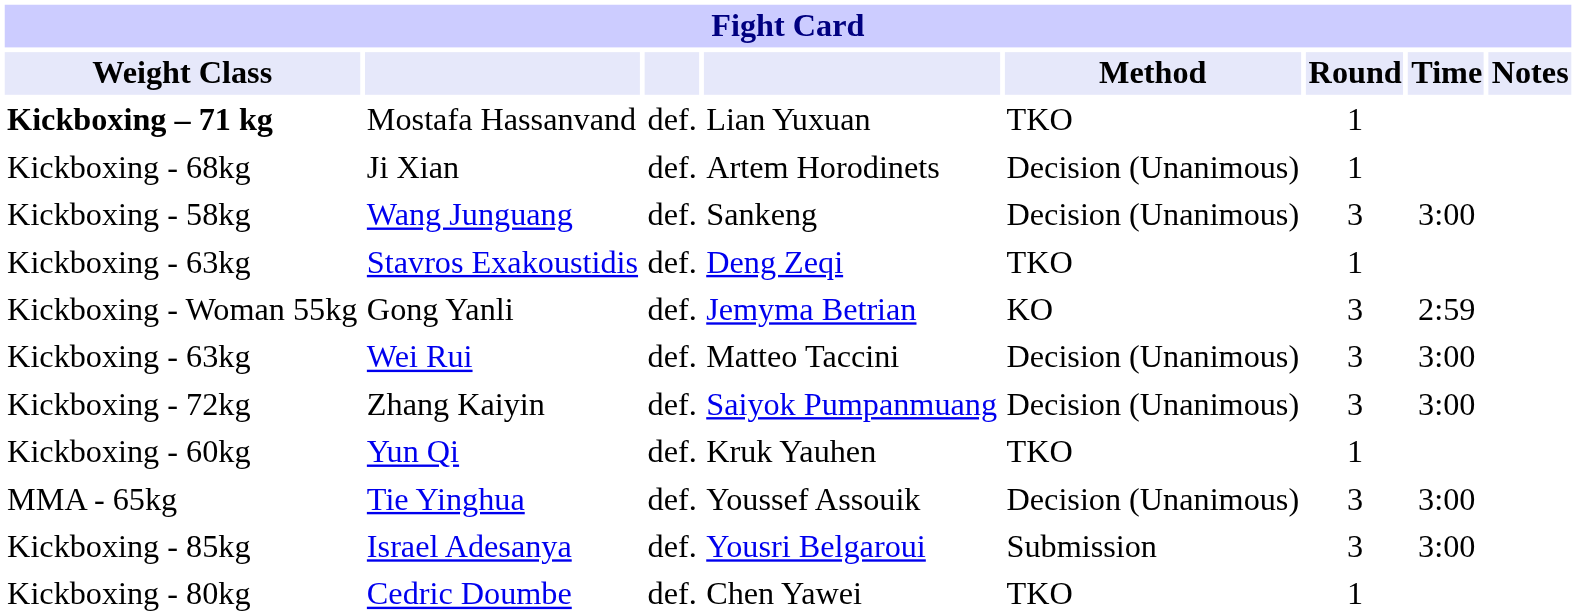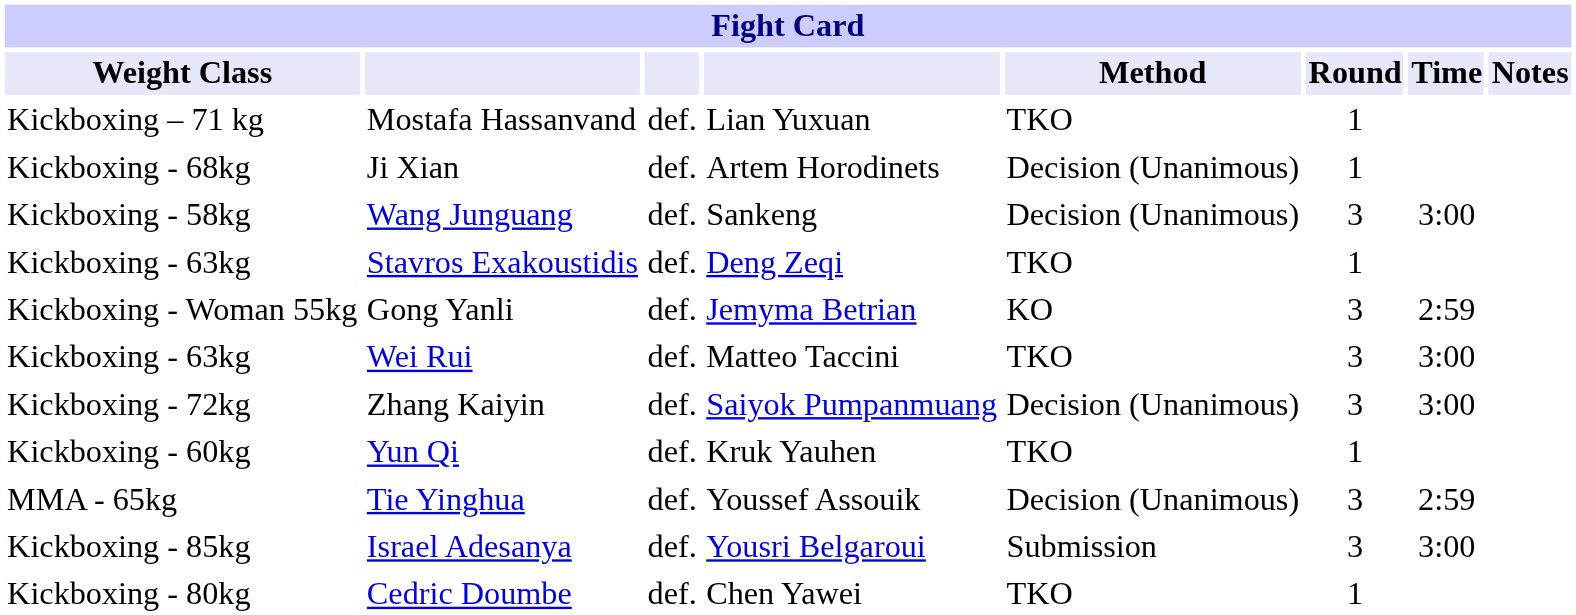 <table class="toccolours" style="font-size: 85%;">
 <tr>
 <th colspan="8" style="background-color: #ccf; color: #000080; text-align: center;"><strong>Fight Card</strong></th>
 </tr>
 <tr>
 <th colspan="1" style="background-color: #E6E8FA; color: #000000; text-align: center;">Weight Class</th>
 <th colspan="1" style="background-color: #E6E8FA; color: #000000; text-align: center;"></th>
 <th colspan="1" style="background-color: #E6E8FA; color: #000000; text-align: center;"></th>
 <th colspan="1" style="background-color: #E6E8FA; color: #000000; text-align: center;"></th>
 <th colspan="1" style="background-color: #E6E8FA; color: #000000; text-align: center;">Method</th>
 <th colspan="1" style="background-color: #E6E8FA; color: #000000; text-align: center;">Round</th>
 <th colspan="1" style="background-color: #E6E8FA; color: #000000; text-align: center;">Time</th>
 <th colspan="1" style="background-color: #E6E8FA; color: #000000; text-align: center;">Notes</th>
 </tr>
 <tr>
-<td><strong>Kickboxing – 71 kg</strong></td>
+<td>Kickboxing – 71 kg</td>
 <td> Mostafa Hassanvand</td>
 <td align=center>def.</td>
 <td> Lian Yuxuan</td>
 <td>TKO</td>
 <td align=center>1</td>
 <td align=center></td>
 <td></td>
 </tr>
 <tr>
 <td>Kickboxing - 68kg</td>
 <td> Ji Xian</td>
 <td align=center>def.</td>
 <td> Artem Horodinets</td>
 <td>Decision (Unanimous)</td>
 <td align=center>1</td>
 <td align=center></td>
 <td></td>
 </tr>
 <tr>
 <td>Kickboxing - 58kg</td>
 <td> <a href='#'>Wang Junguang</a></td>
 <td align=center>def.</td>
 <td> Sankeng</td>
 <td>Decision (Unanimous)</td>
 <td align=center>3</td>
 <td align=center>3:00</td>
 <td></td>
 </tr>
 <tr>
 <td>Kickboxing - 63kg</td>
 <td> <a href='#'>Stavros Exakoustidis</a></td>
 <td align=center>def.</td>
 <td> <a href='#'>Deng Zeqi</a></td>
 <td>TKO</td>
 <td align=center>1</td>
 <td align=center></td>
 <td></td>
 </tr>
 <tr>
 <td>Kickboxing - Woman 55kg</td>
 <td> Gong Yanli</td>
 <td align=center>def.</td>
 <td> <a href='#'>Jemyma Betrian</a></td>
 <td>KO</td>
 <td align=center>3</td>
 <td align=center>2:59</td>
 <td></td>
 </tr>
 <tr>
 <td>Kickboxing - 63kg</td>
 <td> <a href='#'>Wei Rui</a></td>
 <td align=center>def.</td>
 <td> Matteo Taccini</td>
-<td>Decision (Unanimous)</td>
+<td>TKO</td>
 <td align=center>3</td>
 <td align=center>3:00</td>
 <td></td>
 </tr>
 <tr>
 <td>Kickboxing - 72kg</td>
 <td> Zhang Kaiyin</td>
 <td align=center>def.</td>
 <td> <a href='#'>Saiyok Pumpanmuang</a></td>
 <td>Decision (Unanimous)</td>
 <td align=center>3</td>
 <td align=center>3:00</td>
 <td></td>
 </tr>
 <tr>
 <td>Kickboxing - 60kg</td>
 <td> <a href='#'>Yun Qi</a></td>
 <td align=center>def.</td>
 <td> Kruk Yauhen</td>
 <td>TKO</td>
 <td align=center>1</td>
 <td align=center></td>
 <td></td>
 </tr>
 <tr>
 <td>MMA - 65kg</td>
 <td> <a href='#'>Tie Yinghua</a></td>
 <td align=center>def.</td>
 <td> Youssef Assouik</td>
 <td>Decision (Unanimous)</td>
 <td align=center>3</td>
-<td align=center>3:00</td>
+<td align=center>2:59</td>
 <td></td>
 </tr>
 <tr>
 <td>Kickboxing - 85kg</td>
 <td> <a href='#'>Israel Adesanya</a></td>
 <td align=center>def.</td>
 <td> <a href='#'>Yousri Belgaroui</a></td>
 <td>Submission</td>
 <td align=center>3</td>
 <td align=center>3:00</td>
 <td></td>
 </tr>
 <tr>
 <td>Kickboxing - 80kg</td>
 <td> <a href='#'>Cedric Doumbe</a></td>
 <td align=center>def.</td>
 <td> Chen Yawei</td>
 <td>TKO</td>
 <td align=center>1</td>
 <td align=center></td>
 <td></td>
 </tr>
 <tr>
 </tr>
 </table>
